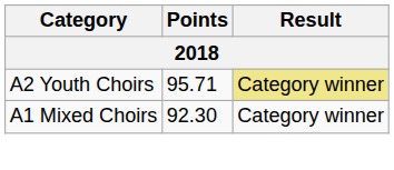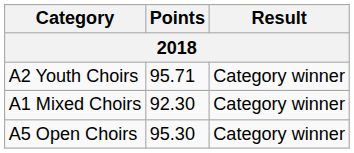 <table class="wikitable">
 <tr>
 <th>Category</th>
 <th>Points</th>
 <th>Result</th>
 </tr>
 <tr>
 <th colspan="3">2018</th>
 </tr>
 <tr>
 <td>A2 Youth Choirs</td>
 <td>95.71</td>
-<td style="background: khaki;">Category winner</td>
+<td>Category winner</td>
 </tr>
 <tr>
 <td>A1 Mixed Choirs</td>
 <td>92.30</td>
 <td>Category winner</td>
 </tr>
+<tr>
+<td>A5 Open Choirs</td>
+<td>95.30</td>
+<td>Category winner</td>
+</tr>
 </table>
